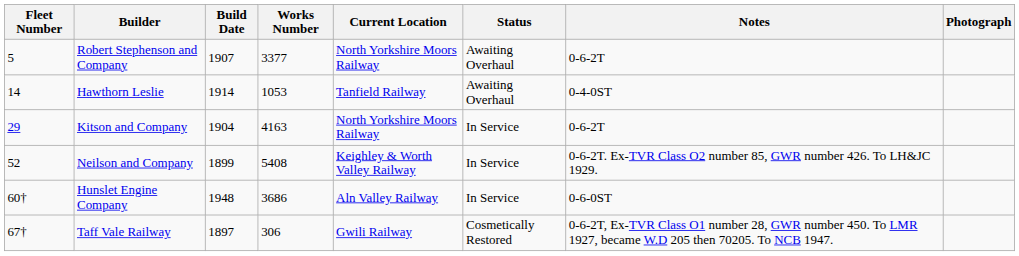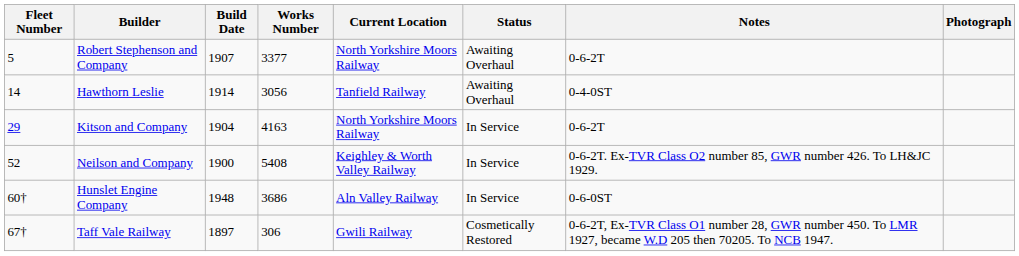 <table class="wikitable sortable">
 <tr>
 <th>Fleet Number</th>
 <th>Builder</th>
 <th>Build Date</th>
 <th>Works Number</th>
 <th>Current Location</th>
 <th>Status</th>
 <th>Notes</th>
 <th>Photograph</th>
 </tr>
 <tr>
 <td>5</td>
 <td><a href='#'>Robert Stephenson and Company</a></td>
 <td>1907</td>
 <td>3377</td>
 <td><a href='#'>North Yorkshire Moors Railway</a></td>
 <td>Awaiting Overhaul</td>
 <td>0-6-2T</td>
 <td></td>
 </tr>
 <tr>
 <td>14</td>
 <td><a href='#'>Hawthorn Leslie</a></td>
 <td>1914</td>
-<td>1053</td>
+<td>3056</td>
 <td><a href='#'>Tanfield Railway</a></td>
 <td>Awaiting Overhaul</td>
 <td>0-4-0ST</td>
 <td></td>
 </tr>
 <tr>
 <td><a href='#'>29</a></td>
 <td><a href='#'>Kitson and Company</a></td>
 <td>1904</td>
 <td>4163</td>
 <td><a href='#'>North Yorkshire Moors Railway</a></td>
 <td>In Service</td>
 <td>0-6-2T</td>
 <td></td>
 </tr>
 <tr>
 <td>52</td>
 <td><a href='#'>Neilson and Company</a></td>
-<td>1899</td>
+<td>1900</td>
 <td>5408</td>
 <td><a href='#'>Keighley & Worth Valley Railway</a></td>
 <td>In Service</td>
 <td>0-6-2T. Ex-<a href='#'>TVR Class O2</a> number 85, <a href='#'>GWR</a> number 426. To LH&JC 1929.</td>
 <td></td>
 </tr>
 <tr>
 <td>60†</td>
 <td><a href='#'>Hunslet Engine Company</a></td>
 <td>1948</td>
 <td>3686</td>
 <td><a href='#'>Aln Valley Railway</a></td>
 <td>In Service</td>
 <td>0-6-0ST</td>
 <td></td>
 </tr>
 <tr>
 <td>67†</td>
 <td><a href='#'>Taff Vale Railway</a></td>
 <td>1897</td>
 <td>306</td>
 <td><a href='#'>Gwili Railway</a></td>
 <td>Cosmetically Restored</td>
 <td>0-6-2T, Ex-<a href='#'>TVR Class O1</a> number 28, <a href='#'>GWR</a> number 450. To <a href='#'>LMR</a> 1927, became <a href='#'>W.D</a> 205 then 70205. To <a href='#'>NCB</a> 1947.</td>
 <td></td>
 </tr>
 </table>
